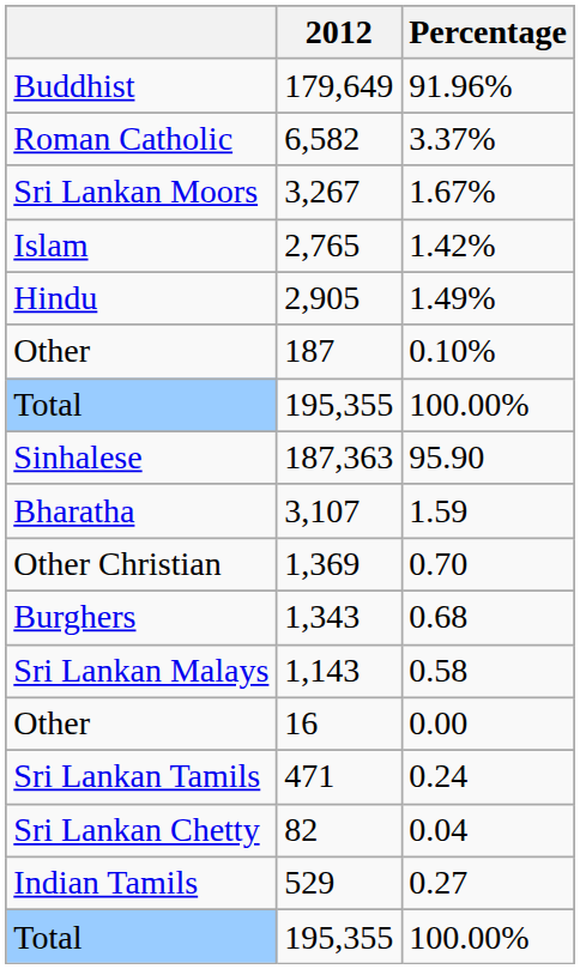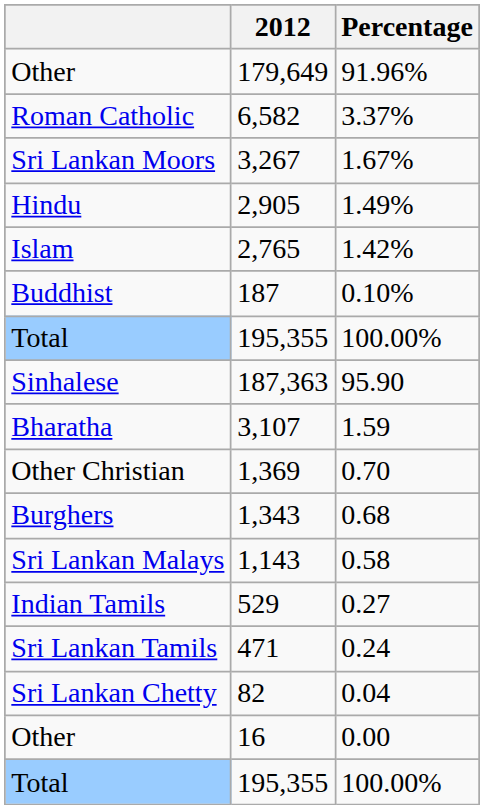 <table class="wikitable">
 <tr>
 <th></th>
 <th>2012</th>
 <th>Percentage</th>
 </tr>
 <tr>
-<td><a href='#'>Buddhist</a></td>
+<td>Other</td>
 <td>179,649</td>
 <td>91.96%</td>
 </tr>
 <tr>
 <td><a href='#'>Roman Catholic</a></td>
 <td>6,582</td>
 <td>3.37%</td>
 </tr>
 <tr>
 <td><a href='#'>Sri Lankan Moors</a></td>
 <td>3,267</td>
 <td>1.67%</td>
 </tr>
 <tr>
+<td><a href='#'>Hindu</a></td>
+<td>2,905</td>
+<td>1.49%</td>
+</tr>
+<tr>
 <td><a href='#'>Islam</a></td>
 <td>2,765</td>
 <td>1.42%</td>
 </tr>
 <tr>
-<td><a href='#'>Hindu</a></td>
-<td>2,905</td>
-<td>1.49%</td>
-</tr>
-<tr>
-<td>Other</td>
+<td><a href='#'>Buddhist</a></td>
 <td>187</td>
 <td>0.10%</td>
 </tr>
 <tr>
 <td align=left style="background: #99CCFF;">Total</td>
 <td>195,355</td>
 <td>100.00%</td>
 </tr>
 <tr>
 <td><a href='#'>Sinhalese</a></td>
 <td>187,363</td>
 <td>95.90</td>
 </tr>
 <tr>
 <td><a href='#'>Bharatha</a></td>
 <td>3,107</td>
 <td>1.59</td>
 </tr>
 <tr>
 <td>Other Christian</td>
 <td>1,369</td>
 <td>0.70</td>
 </tr>
 <tr>
 <td><a href='#'>Burghers</a></td>
 <td>1,343</td>
 <td>0.68</td>
 </tr>
 <tr>
 <td><a href='#'>Sri Lankan Malays</a></td>
 <td>1,143</td>
 <td>0.58</td>
 </tr>
 <tr>
-<td>Other</td>
-<td>16</td>
-<td>0.00</td>
+<td><a href='#'>Indian Tamils</a></td>
+<td>529</td>
+<td>0.27</td>
 </tr>
 <tr>
 <td><a href='#'>Sri Lankan Tamils</a></td>
 <td>471</td>
 <td>0.24</td>
 </tr>
 <tr>
 <td><a href='#'>Sri Lankan Chetty</a></td>
 <td>82</td>
 <td>0.04</td>
 </tr>
 <tr>
-<td><a href='#'>Indian Tamils</a></td>
-<td>529</td>
-<td>0.27</td>
+<td>Other</td>
+<td>16</td>
+<td>0.00</td>
 </tr>
 <tr>
 <td align=left style="background: #99CCFF;">Total</td>
 <td>195,355</td>
 <td>100.00%</td>
 </tr>
 </table>
